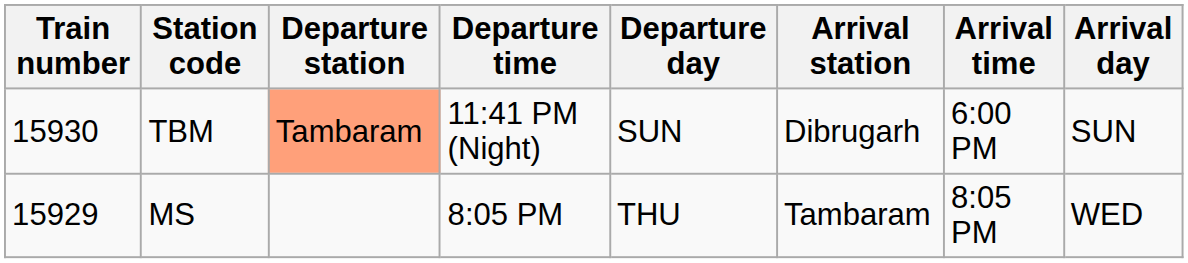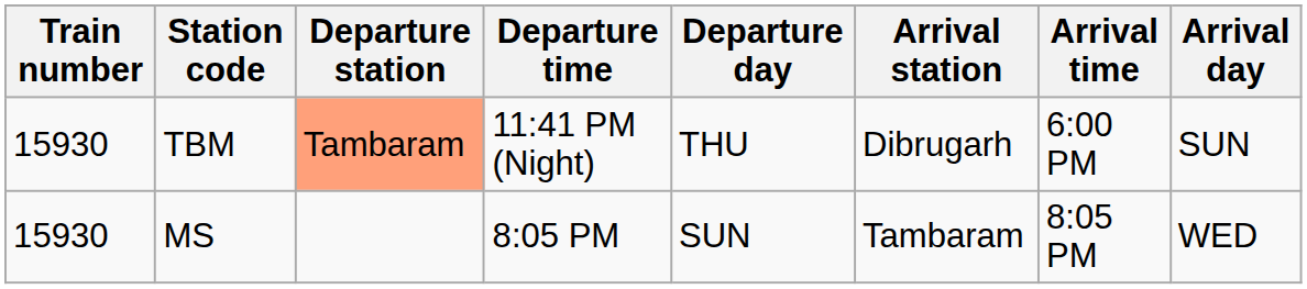 <table class="wikitable">
 <tr>
 <th>Train number</th>
 <th>Station code</th>
 <th>Departure station</th>
 <th>Departure time</th>
 <th>Departure day</th>
 <th>Arrival station</th>
 <th>Arrival time</th>
 <th>Arrival day</th>
 </tr>
 <tr>
 <td>15930</td>
 <td>TBM</td>
 <td style="background: lightsalmon;">Tambaram</td>
 <td>11:41 PM (Night)</td>
-<td>SUN</td>
+<td>THU</td>
 <td>Dibrugarh</td>
 <td>6:00 PM</td>
 <td>SUN</td>
 </tr>
 <tr>
-<td>15929</td>
+<td>15930</td>
 <td>MS</td>
 <td></td>
 <td>8:05 PM</td>
-<td>THU</td>
+<td>SUN</td>
 <td>Tambaram</td>
 <td>8:05 PM</td>
 <td>WED</td>
 </tr>
 </table>
